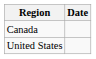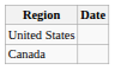 <table class="wikitable">
 <tr>
 <th>Region</th>
 <th>Date</th>
 </tr>
 <tr>
+<td>United States</td>
+<td></td>
+</tr>
+<tr>
 <td>Canada</td>
 <td></td>
 </tr>
-<tr>
-<td>United States</td>
-<td></td>
-</tr>
 </table>
